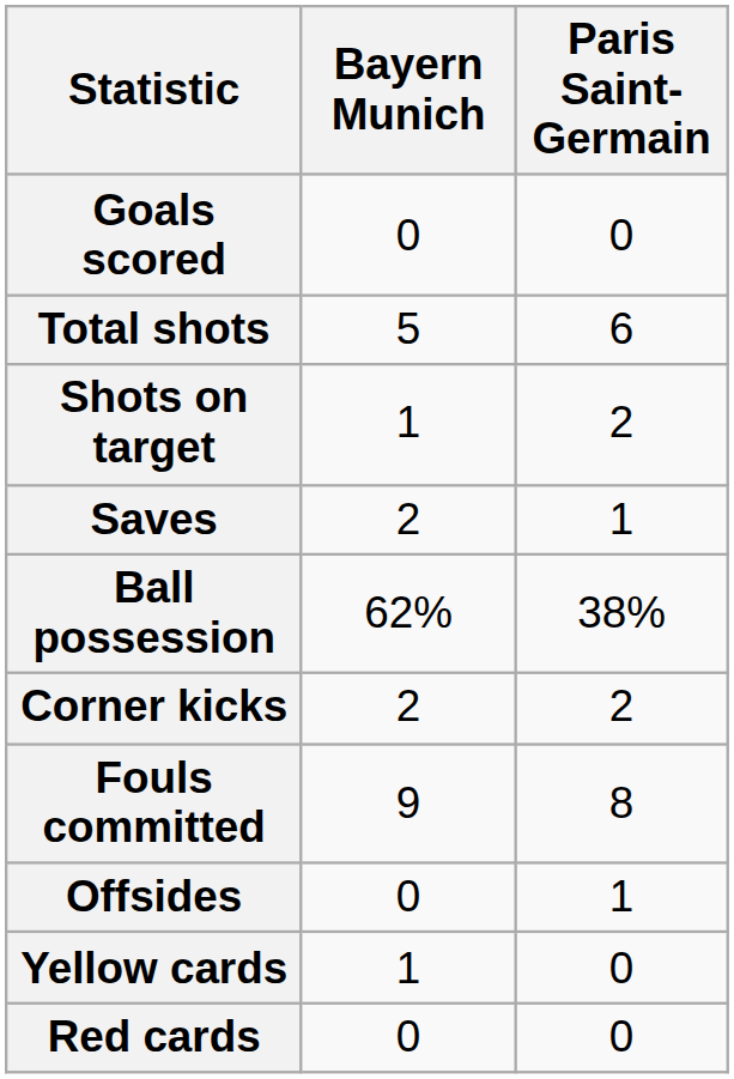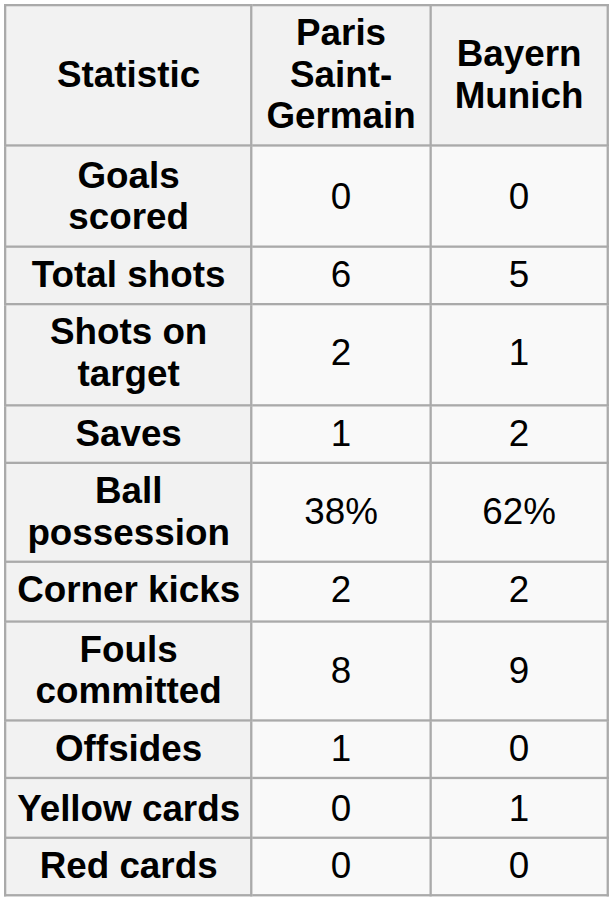 <table class="wikitable plainrowheaders" style="text-align:center">
 <tr>
 <th scope="col" style="width:100px">Statistic</th>
+<th scope="col" style="width:70px">Paris Saint-Germain</th>
 <th scope="col" style="width:70px">Bayern Munich</th>
-<th scope="col" style="width:70px">Paris Saint-Germain</th>
 </tr>
 <tr>
 <th scope=row>Goals scored</th>
 <td>0</td>
 <td>0</td>
 </tr>
 <tr>
 <th scope=row>Total shots</th>
+<td>6</td>
 <td>5</td>
-<td>6</td>
 </tr>
 <tr>
 <th scope=row>Shots on target</th>
+<td>2</td>
+<td>1</td>
+</tr>
+<tr>
+<th scope=row>Saves</th>
 <td>1</td>
 <td>2</td>
 </tr>
 <tr>
-<th scope=row>Saves</th>
-<td>2</td>
-<td>1</td>
-</tr>
-<tr>
 <th scope=row>Ball possession</th>
+<td>38%</td>
 <td>62%</td>
-<td>38%</td>
 </tr>
 <tr>
 <th scope=row>Corner kicks</th>
 <td>2</td>
 <td>2</td>
 </tr>
 <tr>
 <th scope=row>Fouls committed</th>
+<td>8</td>
 <td>9</td>
-<td>8</td>
 </tr>
 <tr>
 <th scope=row>Offsides</th>
+<td>1</td>
 <td>0</td>
-<td>1</td>
 </tr>
 <tr>
 <th scope=row>Yellow cards</th>
+<td>0</td>
 <td>1</td>
-<td>0</td>
 </tr>
 <tr>
 <th scope=row>Red cards</th>
 <td>0</td>
 <td>0</td>
 </tr>
 </table>
